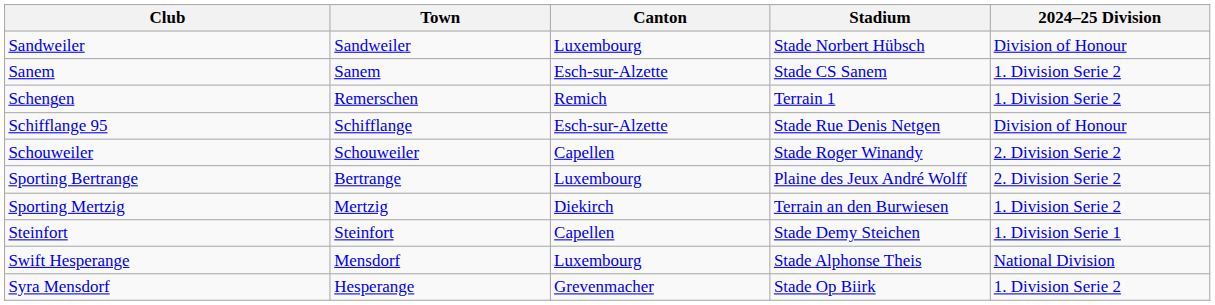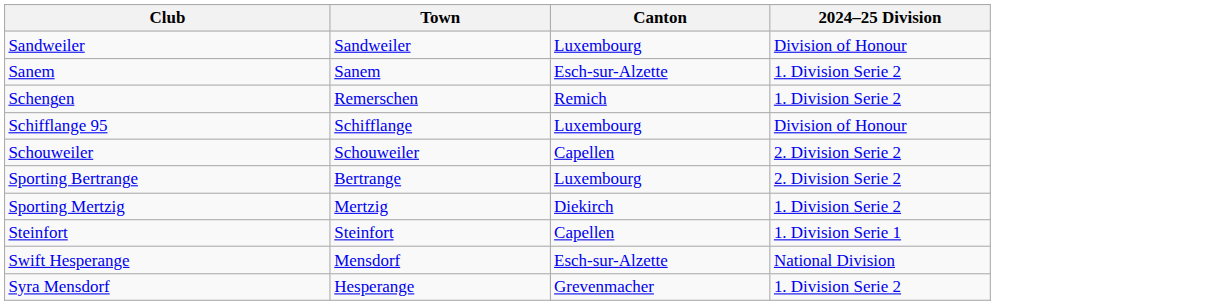 <table class="wikitable">
 <tr>
 <th style="width:300px;">Club</th>
 <th style="width:200px;">Town</th>
 <th style="width:200px;">Canton</th>
-<th style="width:200px;">Stadium</th>
 <th style="width:200px;">2024–25 Division</th>
 </tr>
 <tr>
 <td><a href='#'>Sandweiler</a></td>
 <td><a href='#'>Sandweiler</a></td>
 <td><a href='#'>Luxembourg</a></td>
-<td><a href='#'>Stade Norbert Hübsch</a></td>
 <td><a href='#'>Division of Honour</a></td>
 </tr>
 <tr>
 <td><a href='#'>Sanem</a></td>
 <td><a href='#'>Sanem</a></td>
 <td><a href='#'>Esch-sur-Alzette</a></td>
-<td><a href='#'>Stade CS Sanem</a></td>
 <td><a href='#'>1. Division Serie 2</a></td>
 </tr>
 <tr>
 <td><a href='#'>Schengen</a></td>
 <td><a href='#'>Remerschen</a></td>
 <td><a href='#'>Remich</a></td>
-<td><a href='#'>Terrain 1</a></td>
 <td><a href='#'>1. Division Serie 2</a></td>
 </tr>
 <tr>
 <td><a href='#'>Schifflange 95</a></td>
 <td><a href='#'>Schifflange</a></td>
-<td><a href='#'>Esch-sur-Alzette</a></td>
-<td><a href='#'>Stade Rue Denis Netgen</a></td>
+<td><a href='#'>Luxembourg</a></td>
 <td><a href='#'>Division of Honour</a></td>
 </tr>
 <tr>
 <td><a href='#'>Schouweiler</a></td>
 <td><a href='#'>Schouweiler</a></td>
 <td><a href='#'>Capellen</a></td>
-<td><a href='#'>Stade Roger Winandy </a></td>
 <td><a href='#'>2. Division Serie 2</a></td>
 </tr>
 <tr>
 <td><a href='#'>Sporting Bertrange</a></td>
 <td><a href='#'>Bertrange</a></td>
 <td><a href='#'>Luxembourg</a></td>
-<td><a href='#'>Plaine des Jeux André Wolff</a></td>
 <td><a href='#'>2. Division Serie 2</a></td>
 </tr>
 <tr>
 <td><a href='#'>Sporting Mertzig</a></td>
 <td><a href='#'>Mertzig</a></td>
 <td><a href='#'>Diekirch</a></td>
-<td><a href='#'>Terrain an den Burwiesen</a></td>
 <td><a href='#'>1. Division Serie 2</a></td>
 </tr>
 <tr>
 <td><a href='#'>Steinfort</a></td>
 <td><a href='#'>Steinfort</a></td>
 <td><a href='#'>Capellen</a></td>
-<td><a href='#'>Stade Demy Steichen</a></td>
 <td><a href='#'>1. Division Serie 1</a></td>
 </tr>
 <tr>
 <td><a href='#'>Swift Hesperange</a></td>
 <td><a href='#'>Mensdorf</a></td>
-<td><a href='#'>Luxembourg</a></td>
-<td><a href='#'>Stade Alphonse Theis</a></td>
+<td><a href='#'>Esch-sur-Alzette</a></td>
 <td><a href='#'>National Division</a></td>
 </tr>
 <tr>
 <td><a href='#'>Syra Mensdorf</a></td>
 <td><a href='#'>Hesperange</a></td>
 <td><a href='#'>Grevenmacher</a></td>
-<td><a href='#'>Stade Op Biirk</a></td>
 <td><a href='#'>1. Division Serie 2</a></td>
 </tr>
 </table>
